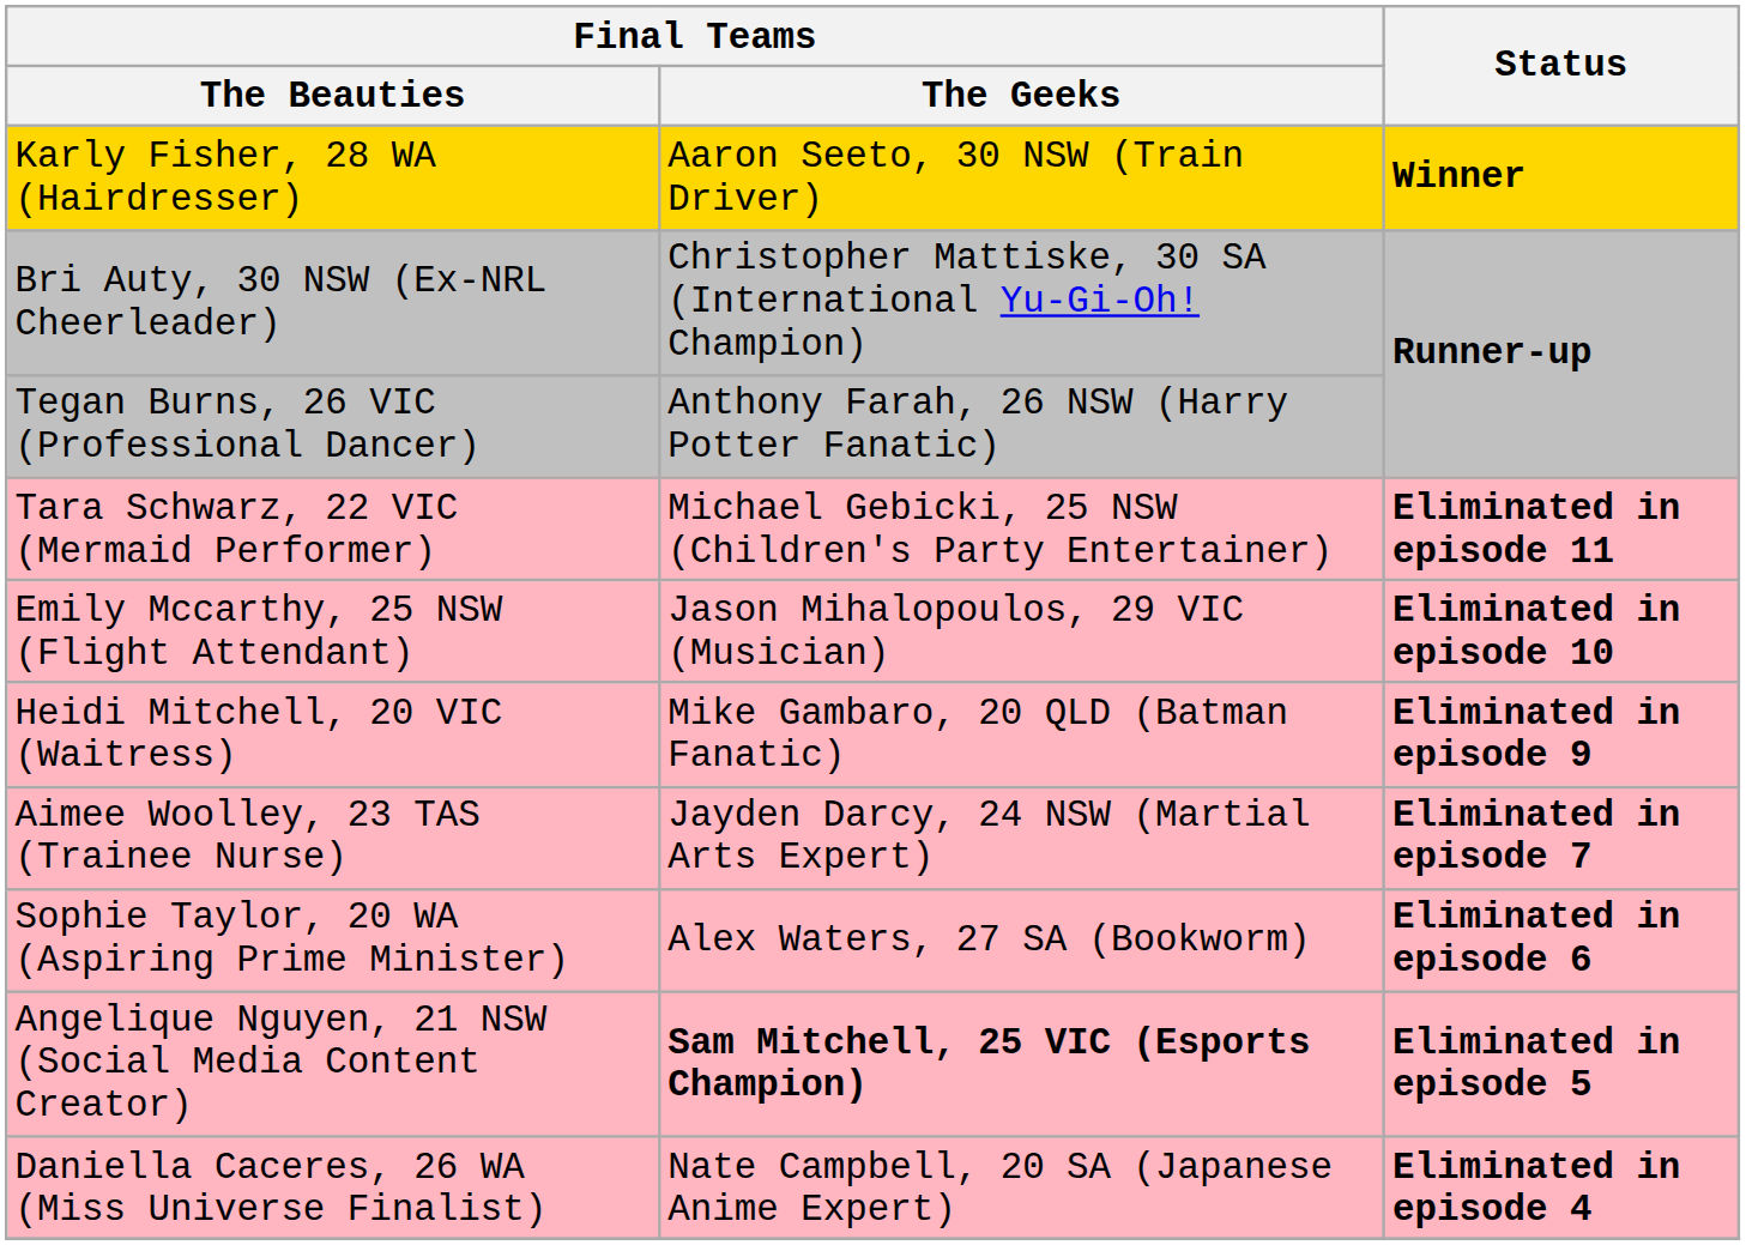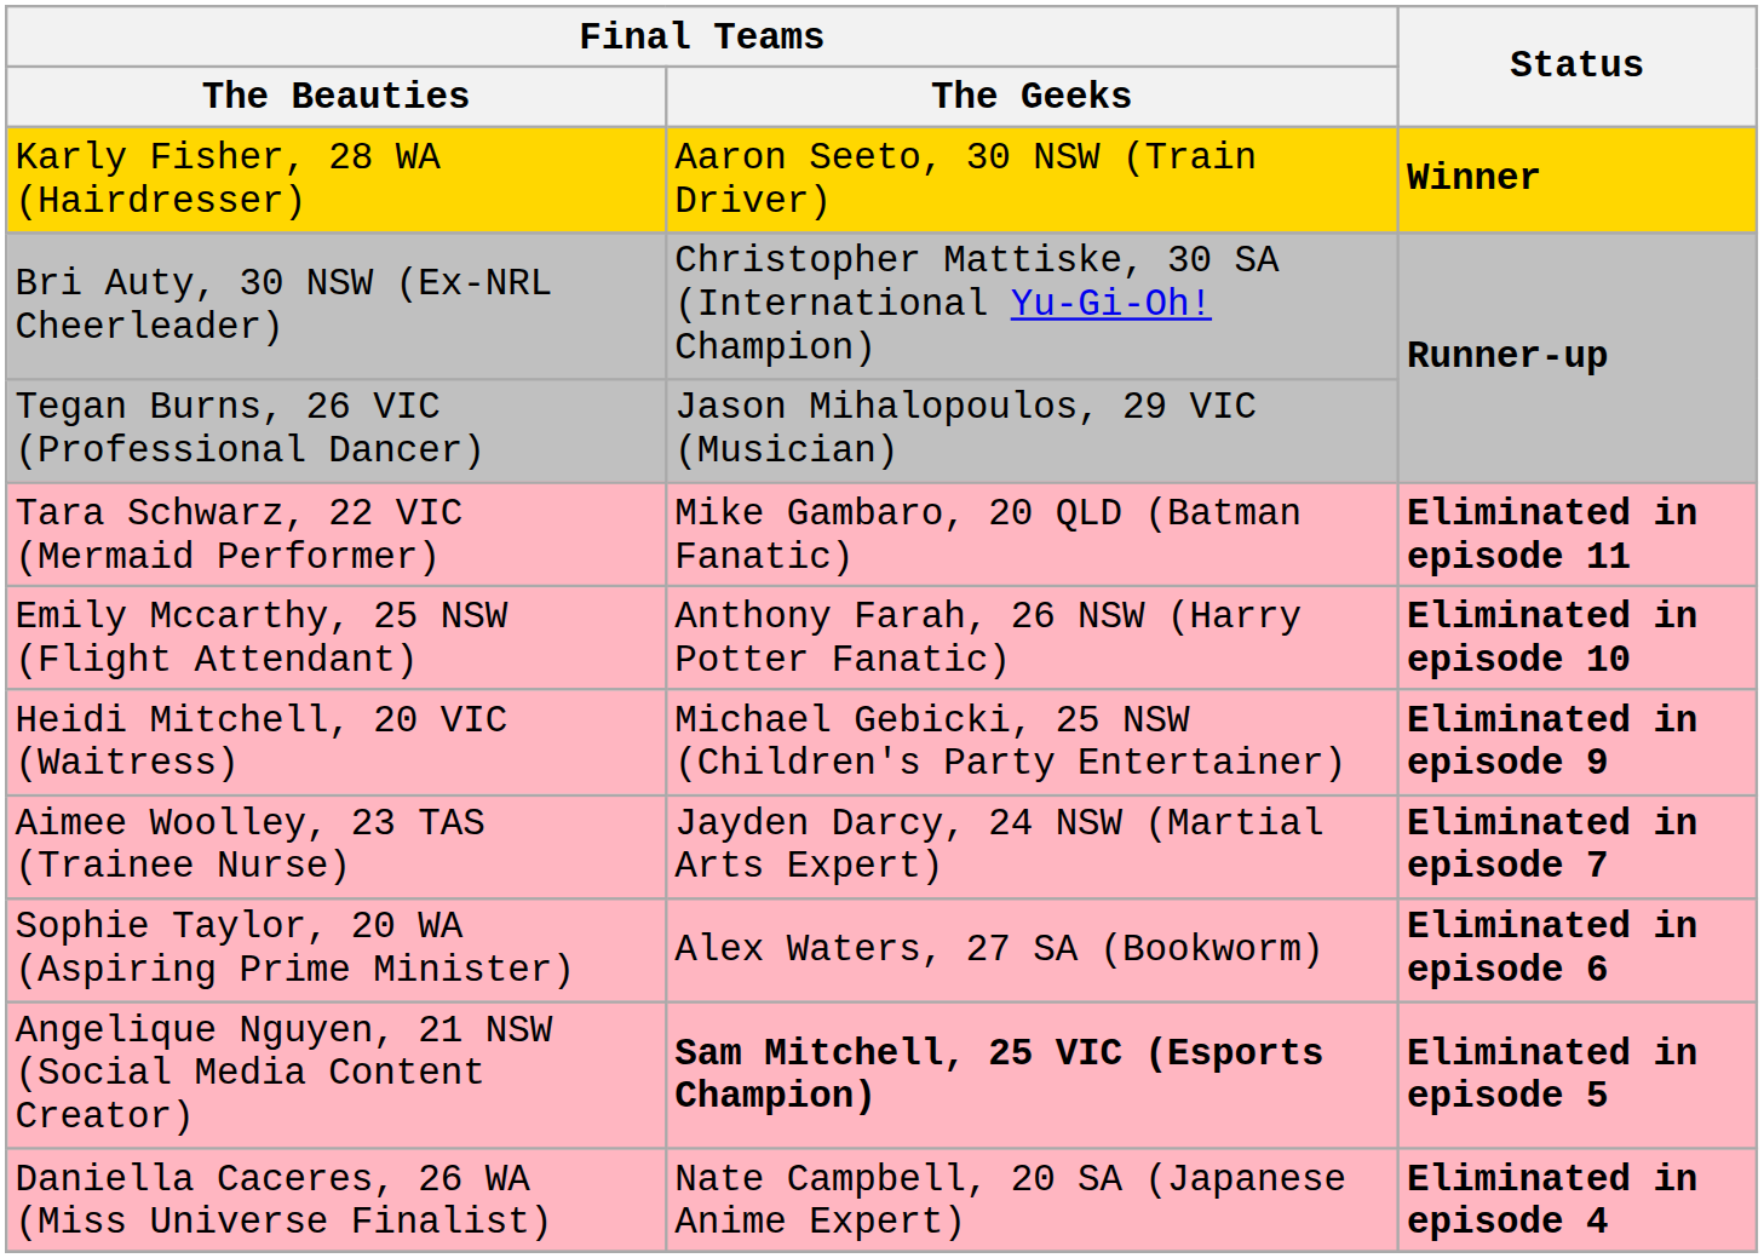 <table class="wikitable">
 <tr>
 <th colspan="2">Final Teams</th>
 <th rowspan="2">Status</th>
 </tr>
 <tr>
 <th>The Beauties</th>
 <th>The Geeks</th>
 </tr>
 <tr style="background:gold;">
 <td>Karly Fisher, 28 WA (Hairdresser)</td>
 <td>Aaron Seeto, 30 NSW (Train Driver)</td>
 <td><strong>Winner</strong></td>
 </tr>
 <tr style="background:silver;">
 <td>Bri Auty, 30 NSW (Ex-NRL Cheerleader)</td>
 <td>Christopher Mattiske, 30 SA (International <a href='#'>Yu-Gi-Oh!</a> Champion)</td>
 <td rowspan=2><strong>Runner-up</strong></td>
 </tr>
 <tr style="background:silver;">
 <td>Tegan Burns, 26 VIC (Professional Dancer)</td>
-<td>Anthony Farah, 26 NSW (Harry Potter Fanatic)</td>
+<td>Jason Mihalopoulos, 29 VIC (Musician)</td>
 </tr>
 <tr style="background:lightpink;">
 <td>Tara Schwarz, 22 VIC (Mermaid Performer)</td>
-<td>Michael Gebicki, 25 NSW (Children's Party Entertainer)</td>
+<td>Mike Gambaro, 20 QLD (Batman Fanatic)</td>
 <td><strong>Eliminated in episode 11</strong></td>
 </tr>
 <tr style="background:lightpink;">
 <td>Emily Mccarthy, 25 NSW (Flight Attendant)</td>
-<td>Jason Mihalopoulos, 29 VIC (Musician)</td>
+<td>Anthony Farah, 26 NSW (Harry Potter Fanatic)</td>
 <td><strong>Eliminated in episode 10</strong></td>
 </tr>
 <tr style="background:lightpink;">
 <td>Heidi Mitchell, 20 VIC (Waitress)</td>
-<td>Mike Gambaro, 20 QLD (Batman Fanatic)</td>
+<td>Michael Gebicki, 25 NSW (Children's Party Entertainer)</td>
 <td><strong>Eliminated in episode 9</strong></td>
 </tr>
 <tr style="background:lightpink;">
 <td>Aimee Woolley, 23 TAS (Trainee Nurse)</td>
 <td>Jayden Darcy, 24 NSW (Martial Arts Expert)</td>
 <td><strong>Eliminated in episode 7</strong></td>
 </tr>
 <tr style="background:lightpink;">
 <td>Sophie Taylor, 20 WA (Aspiring Prime Minister)</td>
 <td>Alex Waters, 27 SA (Bookworm)</td>
 <td><strong>Eliminated in episode 6</strong></td>
 </tr>
 <tr style="background:lightpink;">
 <td>Angelique Nguyen, 21 NSW (Social Media Content Creator)</td>
 <td><strong>Sam Mitchell, 25 VIC (Esports Champion)</strong></td>
 <td><strong>Eliminated in episode 5</strong></td>
 </tr>
 <tr style="background:lightpink;">
 <td>Daniella Caceres, 26 WA (Miss Universe Finalist)</td>
 <td>Nate Campbell, 20 SA (Japanese Anime Expert)</td>
 <td><strong>Eliminated in episode 4</strong></td>
 </tr>
 <tr>
 </tr>
 </table>
